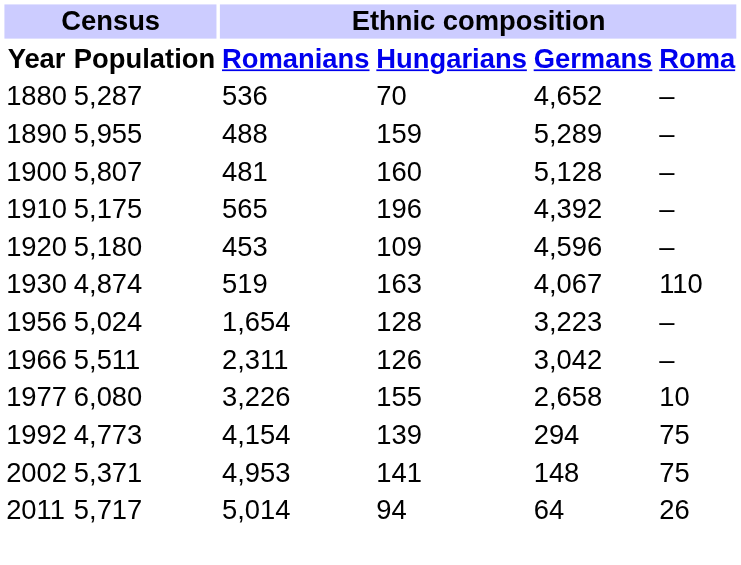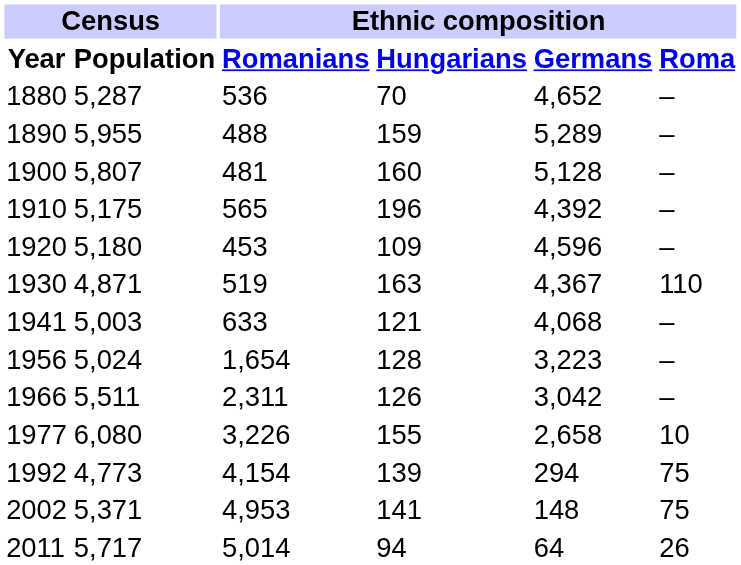 <table class="toccolours">
 <tr>
 <th align="center" colspan="2" style="background:#ccccff;">Census</th>
 <th align="center" colspan="4" style="background:#ccccff;">Ethnic composition</th>
 </tr>
 <tr>
 <th>Year</th>
 <th>Population</th>
 <th><a href='#'>Romanians</a></th>
 <th><a href='#'>Hungarians</a></th>
 <th><a href='#'>Germans</a></th>
 <th><a href='#'>Roma</a></th>
 </tr>
 <tr>
 <td>1880</td>
 <td>5,287</td>
 <td>536</td>
 <td>70</td>
 <td>4,652</td>
 <td>–</td>
 </tr>
 <tr>
 <td>1890</td>
 <td>5,955</td>
 <td>488</td>
 <td>159</td>
 <td>5,289</td>
 <td>–</td>
 </tr>
 <tr>
 <td>1900</td>
 <td>5,807</td>
 <td>481</td>
 <td>160</td>
 <td>5,128</td>
 <td>–</td>
 </tr>
 <tr>
 <td>1910</td>
 <td>5,175</td>
 <td>565</td>
 <td>196</td>
 <td>4,392</td>
 <td>–</td>
 </tr>
 <tr>
 <td>1920</td>
 <td>5,180</td>
 <td>453</td>
 <td>109</td>
 <td>4,596</td>
 <td>–</td>
 </tr>
 <tr>
 <td>1930</td>
-<td>4,874</td>
+<td>4,871</td>
 <td>519</td>
 <td>163</td>
-<td>4,067</td>
+<td>4,367</td>
 <td>110</td>
+</tr>
+<tr>
+<td>1941</td>
+<td>5,003</td>
+<td>633</td>
+<td>121</td>
+<td>4,068</td>
+<td>–</td>
 </tr>
 <tr>
 <td>1956</td>
 <td>5,024</td>
 <td>1,654</td>
 <td>128</td>
 <td>3,223</td>
 <td>–</td>
 </tr>
 <tr>
 <td>1966</td>
 <td>5,511</td>
 <td>2,311</td>
 <td>126</td>
 <td>3,042</td>
 <td>–</td>
 </tr>
 <tr>
 <td>1977</td>
 <td>6,080</td>
 <td>3,226</td>
 <td>155</td>
 <td>2,658</td>
 <td>10</td>
 </tr>
 <tr>
 <td>1992</td>
 <td>4,773</td>
 <td>4,154</td>
 <td>139</td>
 <td>294</td>
 <td>75</td>
 </tr>
 <tr>
 <td>2002</td>
 <td>5,371</td>
 <td>4,953</td>
 <td>141</td>
 <td>148</td>
 <td>75</td>
 </tr>
 <tr>
 <td>2011</td>
 <td>5,717</td>
 <td>5,014</td>
 <td>94</td>
 <td>64</td>
 <td>26</td>
 </tr>
 </table>
